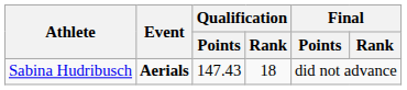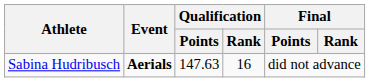 <table class="wikitable" style="font-size:90%">
 <tr>
 <th rowspan="2">Athlete</th>
 <th rowspan="2">Event</th>
 <th colspan="2">Qualification</th>
 <th colspan="2">Final</th>
 </tr>
 <tr>
 <th>Points</th>
 <th>Rank</th>
 <th>Points</th>
 <th>Rank</th>
 </tr>
 <tr>
 <td><a href='#'>Sabina Hudribusch</a></td>
 <td><strong>Aerials</strong></td>
-<td align="center">147.43</td>
-<td align="center">18</td>
+<td align="center">147.63</td>
+<td align="center">16</td>
 <td colspan="2">did not advance</td>
 </tr>
 </table>
